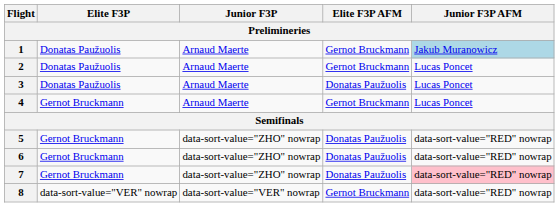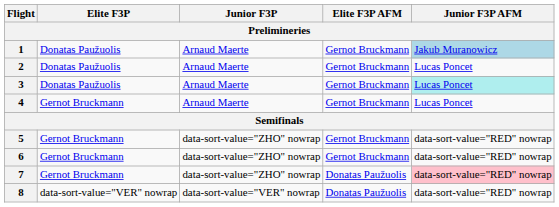 <table class="wikitable sortable" style="font-size: 85%;">
 <tr>
 <th>Flight</th>
 <th nowrap>Elite F3P</th>
 <th nowrap>Junior F3P</th>
 <th nowrap>Elite F3P AFM</th>
 <th nowrap>Junior F3P AFM</th>
 </tr>
 <tr>
 <th colspan=5>Prelimineries</th>
 </tr>
 <tr>
 <th>1</th>
 <td data-sort-value="VER" nowrap> <a href='#'>Donatas Paužuolis</a></td>
 <td data-sort-value="ZHO" nowrap> <a href='#'>Arnaud Maerte</a></td>
 <td data-sort-value="VER" nowrap> <a href='#'>Gernot Bruckmann</a></td>
 <td data-sort-value="RED" nowrap style="background: lightblue;"> <a href='#'>Jakub Muranowicz</a></td>
 </tr>
 <tr>
 <th>2</th>
 <td data-sort-value="VER" nowrap> <a href='#'>Donatas Paužuolis</a></td>
 <td data-sort-value="ZHO" nowrap> <a href='#'>Arnaud Maerte</a></td>
 <td data-sort-value="VER" nowrap> <a href='#'>Gernot Bruckmann</a></td>
 <td data-sort-value="RED" nowrap> <a href='#'>Lucas Poncet</a></td>
 </tr>
 <tr>
 <th>3</th>
 <td data-sort-value="VER" nowrap> <a href='#'>Donatas Paužuolis</a></td>
 <td data-sort-value="ZHO" nowrap> <a href='#'>Arnaud Maerte</a></td>
-<td data-sort-value="VER" nowrap> <a href='#'>Donatas Paužuolis</a></td>
-<td data-sort-value="RED" nowrap> <a href='#'>Lucas Poncet</a></td>
+<td data-sort-value="VER" nowrap> <a href='#'>Gernot Bruckmann</a></td>
+<td data-sort-value="RED" nowrap style="background: paleturquoise;"> <a href='#'>Lucas Poncet</a></td>
 </tr>
 <tr>
 <th>4</th>
 <td data-sort-value="VER" nowrap> <a href='#'>Gernot Bruckmann</a></td>
 <td data-sort-value="ZHO" nowrap> <a href='#'>Arnaud Maerte</a></td>
 <td data-sort-value="VER" nowrap> <a href='#'>Gernot Bruckmann</a></td>
 <td data-sort-value="RED" nowrap> <a href='#'>Lucas Poncet</a></td>
 </tr>
 <tr>
 <th colspan=5>Semifinals</th>
 </tr>
 <tr>
 <th>5</th>
 <td data-sort-value="VER" nowrap> <a href='#'>Gernot Bruckmann</a></td>
 <td>data-sort-value="ZHO" nowrap </td>
-<td data-sort-value="VER" nowrap> <a href='#'>Donatas Paužuolis</a></td>
+<td data-sort-value="VER" nowrap> <a href='#'>Gernot Bruckmann</a></td>
 <td>data-sort-value="RED" nowrap </td>
 </tr>
 <tr>
 <th>6</th>
 <td data-sort-value="VER" nowrap> <a href='#'>Gernot Bruckmann</a></td>
 <td>data-sort-value="ZHO" nowrap </td>
-<td data-sort-value="VER" nowrap> <a href='#'>Donatas Paužuolis</a></td>
+<td data-sort-value="VER" nowrap> <a href='#'>Gernot Bruckmann</a></td>
 <td>data-sort-value="RED" nowrap </td>
 </tr>
 <tr>
 <th>7</th>
 <td data-sort-value="VER" nowrap> <a href='#'>Gernot Bruckmann</a></td>
 <td>data-sort-value="ZHO" nowrap </td>
 <td data-sort-value="VER" nowrap> <a href='#'>Donatas Paužuolis</a></td>
 <td style="background: pink;">data-sort-value="RED" nowrap </td>
 </tr>
 <tr>
 <th>8</th>
 <td>data-sort-value="VER" nowrap </td>
 <td>data-sort-value="VER" nowrap </td>
-<td data-sort-value="VER" nowrap> <a href='#'>Gernot Bruckmann</a></td>
+<td data-sort-value="VER" nowrap> <a href='#'>Donatas Paužuolis</a></td>
 <td>data-sort-value="RED" nowrap </td>
 </tr>
 </table>
